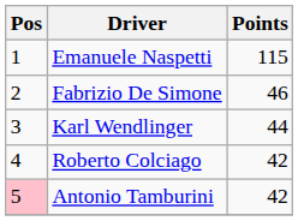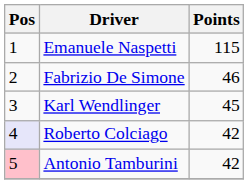 <table class="wikitable" style="font-size: 85%;">
 <tr>
 <th>Pos</th>
 <th>Driver</th>
 <th>Points</th>
 </tr>
 <tr>
 <td>1</td>
 <td> <a href='#'>Emanuele Naspetti</a></td>
 <td align="right">115</td>
 </tr>
 <tr>
 <td>2</td>
 <td> <a href='#'>Fabrizio De Simone</a></td>
 <td align="right">46</td>
 </tr>
 <tr>
 <td>3</td>
 <td> <a href='#'>Karl Wendlinger</a></td>
-<td align="right">44</td>
+<td align="right">45</td>
 </tr>
 <tr>
-<td>4</td>
+<td style="background: lavender;">4</td>
 <td> <a href='#'>Roberto Colciago</a></td>
 <td align="right">42</td>
 </tr>
 <tr>
 <td style="background: pink;">5</td>
 <td> <a href='#'>Antonio Tamburini</a></td>
 <td align="right">42</td>
 </tr>
 <tr>
 </tr>
 </table>
